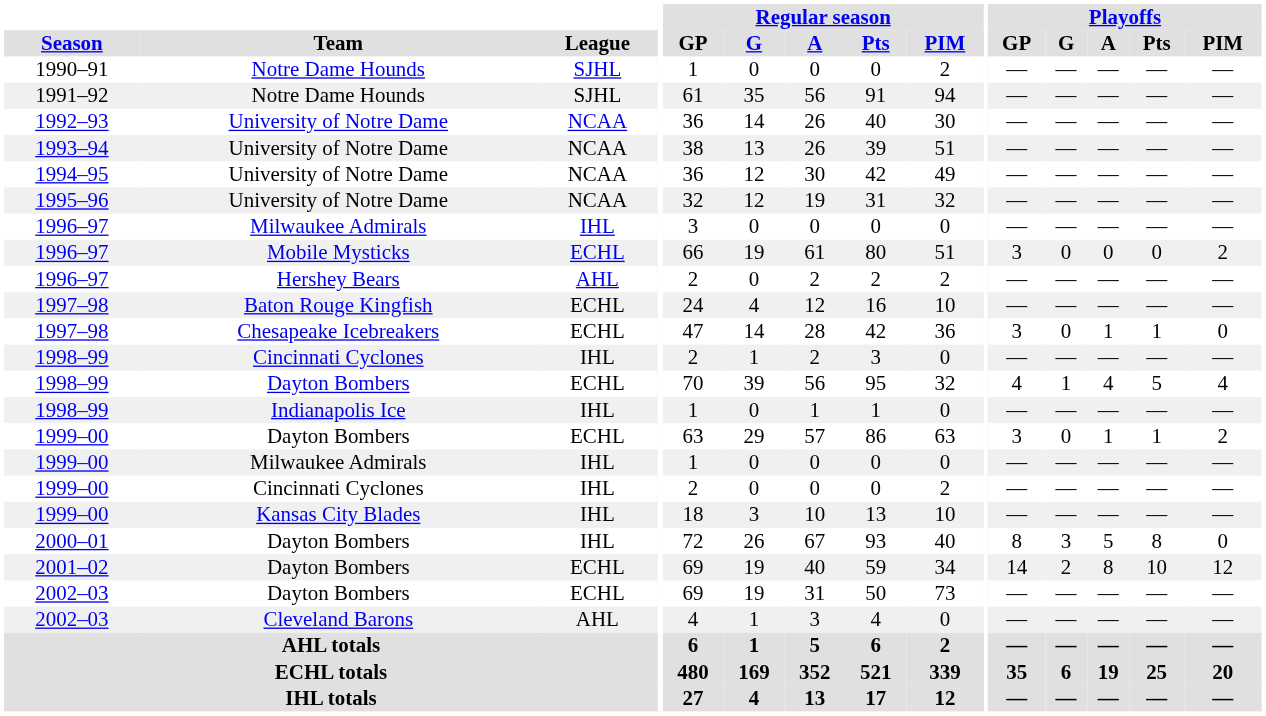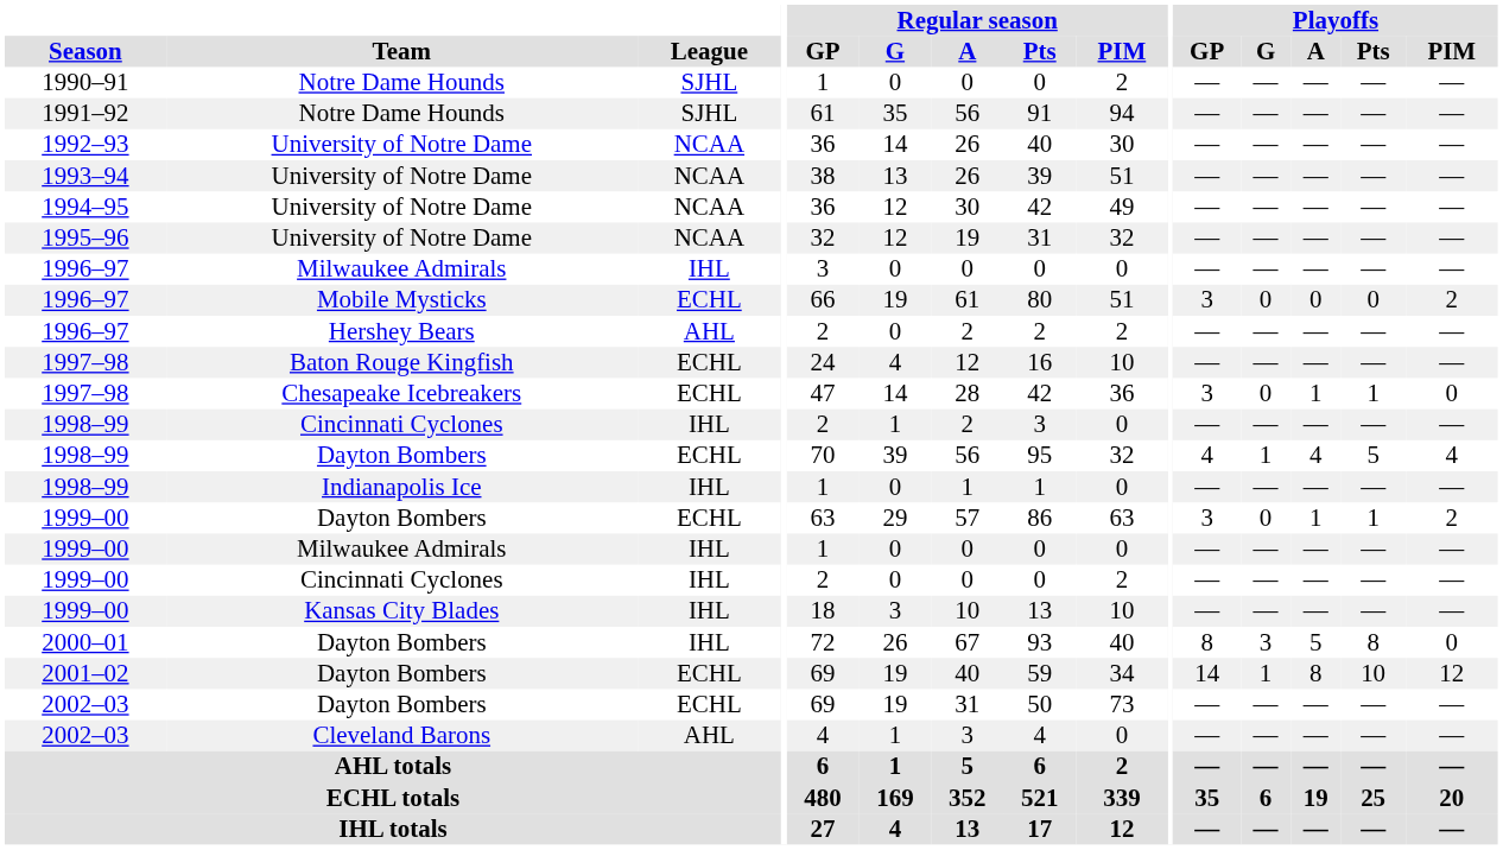 <table border="0" cellpadding="1" cellspacing="0" style="text-align:center; width:60em">
 <tr bgcolor="#e0e0e0">
 <th colspan="3" bgcolor="#ffffff"></th>
 <th rowspan="99" bgcolor="#ffffff"></th>
 <th colspan="5"><a href='#'>Regular season</a></th>
 <th rowspan="99" bgcolor="#ffffff"></th>
 <th colspan="5"><a href='#'>Playoffs</a></th>
 </tr>
 <tr bgcolor="#e0e0e0">
 <th><a href='#'>Season</a></th>
 <th>Team</th>
 <th>League</th>
 <th>GP</th>
 <th><a href='#'>G</a></th>
 <th><a href='#'>A</a></th>
 <th><a href='#'>Pts</a></th>
 <th><a href='#'>PIM</a></th>
 <th>GP</th>
 <th>G</th>
 <th>A</th>
 <th>Pts</th>
 <th>PIM</th>
 </tr>
 <tr>
 <td>1990–91</td>
 <td><a href='#'>Notre Dame Hounds</a></td>
 <td><a href='#'>SJHL</a></td>
 <td>1</td>
 <td>0</td>
 <td>0</td>
 <td>0</td>
 <td>2</td>
 <td>—</td>
 <td>—</td>
 <td>—</td>
 <td>—</td>
 <td>—</td>
 </tr>
 <tr bgcolor="#f0f0f0">
 <td>1991–92</td>
 <td>Notre Dame Hounds</td>
 <td>SJHL</td>
 <td>61</td>
 <td>35</td>
 <td>56</td>
 <td>91</td>
 <td>94</td>
 <td>—</td>
 <td>—</td>
 <td>—</td>
 <td>—</td>
 <td>—</td>
 </tr>
 <tr>
 <td><a href='#'>1992–93</a></td>
 <td><a href='#'>University of Notre Dame</a></td>
 <td><a href='#'>NCAA</a></td>
 <td>36</td>
 <td>14</td>
 <td>26</td>
 <td>40</td>
 <td>30</td>
 <td>—</td>
 <td>—</td>
 <td>—</td>
 <td>—</td>
 <td>—</td>
 </tr>
 <tr bgcolor="#f0f0f0">
 <td><a href='#'>1993–94</a></td>
 <td>University of Notre Dame</td>
 <td>NCAA</td>
 <td>38</td>
 <td>13</td>
 <td>26</td>
 <td>39</td>
 <td>51</td>
 <td>—</td>
 <td>—</td>
 <td>—</td>
 <td>—</td>
 <td>—</td>
 </tr>
 <tr>
 <td><a href='#'>1994–95</a></td>
 <td>University of Notre Dame</td>
 <td>NCAA</td>
 <td>36</td>
 <td>12</td>
 <td>30</td>
 <td>42</td>
 <td>49</td>
 <td>—</td>
 <td>—</td>
 <td>—</td>
 <td>—</td>
 <td>—</td>
 </tr>
 <tr bgcolor="#f0f0f0">
 <td><a href='#'>1995–96</a></td>
 <td>University of Notre Dame</td>
 <td>NCAA</td>
 <td>32</td>
 <td>12</td>
 <td>19</td>
 <td>31</td>
 <td>32</td>
 <td>—</td>
 <td>—</td>
 <td>—</td>
 <td>—</td>
 <td>—</td>
 </tr>
 <tr>
 <td><a href='#'>1996–97</a></td>
 <td><a href='#'>Milwaukee Admirals</a></td>
 <td><a href='#'>IHL</a></td>
 <td>3</td>
 <td>0</td>
 <td>0</td>
 <td>0</td>
 <td>0</td>
 <td>—</td>
 <td>—</td>
 <td>—</td>
 <td>—</td>
 <td>—</td>
 </tr>
 <tr bgcolor="#f0f0f0">
 <td><a href='#'>1996–97</a></td>
 <td><a href='#'>Mobile Mysticks</a></td>
 <td><a href='#'>ECHL</a></td>
 <td>66</td>
 <td>19</td>
 <td>61</td>
 <td>80</td>
 <td>51</td>
 <td>3</td>
 <td>0</td>
 <td>0</td>
 <td>0</td>
 <td>2</td>
 </tr>
 <tr>
 <td><a href='#'>1996–97</a></td>
 <td><a href='#'>Hershey Bears</a></td>
 <td><a href='#'>AHL</a></td>
 <td>2</td>
 <td>0</td>
 <td>2</td>
 <td>2</td>
 <td>2</td>
 <td>—</td>
 <td>—</td>
 <td>—</td>
 <td>—</td>
 <td>—</td>
 </tr>
 <tr bgcolor="#f0f0f0">
 <td><a href='#'>1997–98</a></td>
 <td><a href='#'>Baton Rouge Kingfish</a></td>
 <td>ECHL</td>
 <td>24</td>
 <td>4</td>
 <td>12</td>
 <td>16</td>
 <td>10</td>
 <td>—</td>
 <td>—</td>
 <td>—</td>
 <td>—</td>
 <td>—</td>
 </tr>
 <tr>
 <td><a href='#'>1997–98</a></td>
 <td><a href='#'>Chesapeake Icebreakers</a></td>
 <td>ECHL</td>
 <td>47</td>
 <td>14</td>
 <td>28</td>
 <td>42</td>
 <td>36</td>
 <td>3</td>
 <td>0</td>
 <td>1</td>
 <td>1</td>
 <td>0</td>
 </tr>
 <tr bgcolor="#f0f0f0">
 <td><a href='#'>1998–99</a></td>
 <td><a href='#'>Cincinnati Cyclones</a></td>
 <td>IHL</td>
 <td>2</td>
 <td>1</td>
 <td>2</td>
 <td>3</td>
 <td>0</td>
 <td>—</td>
 <td>—</td>
 <td>—</td>
 <td>—</td>
 <td>—</td>
 </tr>
 <tr>
 <td><a href='#'>1998–99</a></td>
 <td><a href='#'>Dayton Bombers</a></td>
 <td>ECHL</td>
 <td>70</td>
 <td>39</td>
 <td>56</td>
 <td>95</td>
 <td>32</td>
 <td>4</td>
 <td>1</td>
 <td>4</td>
 <td>5</td>
 <td>4</td>
 </tr>
 <tr bgcolor="#f0f0f0">
 <td><a href='#'>1998–99</a></td>
 <td><a href='#'>Indianapolis Ice</a></td>
 <td>IHL</td>
 <td>1</td>
 <td>0</td>
 <td>1</td>
 <td>1</td>
 <td>0</td>
 <td>—</td>
 <td>—</td>
 <td>—</td>
 <td>—</td>
 <td>—</td>
 </tr>
 <tr>
 <td><a href='#'>1999–00</a></td>
 <td>Dayton Bombers</td>
 <td>ECHL</td>
 <td>63</td>
 <td>29</td>
 <td>57</td>
 <td>86</td>
 <td>63</td>
 <td>3</td>
 <td>0</td>
 <td>1</td>
 <td>1</td>
 <td>2</td>
 </tr>
 <tr bgcolor="#f0f0f0">
 <td><a href='#'>1999–00</a></td>
 <td>Milwaukee Admirals</td>
 <td>IHL</td>
 <td>1</td>
 <td>0</td>
 <td>0</td>
 <td>0</td>
 <td>0</td>
 <td>—</td>
 <td>—</td>
 <td>—</td>
 <td>—</td>
 <td>—</td>
 </tr>
 <tr>
 <td><a href='#'>1999–00</a></td>
 <td>Cincinnati Cyclones</td>
 <td>IHL</td>
 <td>2</td>
 <td>0</td>
 <td>0</td>
 <td>0</td>
 <td>2</td>
 <td>—</td>
 <td>—</td>
 <td>—</td>
 <td>—</td>
 <td>—</td>
 </tr>
 <tr bgcolor="#f0f0f0">
 <td><a href='#'>1999–00</a></td>
 <td><a href='#'>Kansas City Blades</a></td>
 <td>IHL</td>
 <td>18</td>
 <td>3</td>
 <td>10</td>
 <td>13</td>
 <td>10</td>
 <td>—</td>
 <td>—</td>
 <td>—</td>
 <td>—</td>
 <td>—</td>
 </tr>
 <tr>
 <td><a href='#'>2000–01</a></td>
 <td>Dayton Bombers</td>
 <td>IHL</td>
 <td>72</td>
 <td>26</td>
 <td>67</td>
 <td>93</td>
 <td>40</td>
 <td>8</td>
 <td>3</td>
 <td>5</td>
 <td>8</td>
 <td>0</td>
 </tr>
 <tr bgcolor="#f0f0f0">
 <td><a href='#'>2001–02</a></td>
 <td>Dayton Bombers</td>
 <td>ECHL</td>
 <td>69</td>
 <td>19</td>
 <td>40</td>
 <td>59</td>
 <td>34</td>
 <td>14</td>
-<td>2</td>
+<td>1</td>
 <td>8</td>
 <td>10</td>
 <td>12</td>
 </tr>
 <tr>
 <td><a href='#'>2002–03</a></td>
 <td>Dayton Bombers</td>
 <td>ECHL</td>
 <td>69</td>
 <td>19</td>
 <td>31</td>
 <td>50</td>
 <td>73</td>
 <td>—</td>
 <td>—</td>
 <td>—</td>
 <td>—</td>
 <td>—</td>
 </tr>
 <tr bgcolor="#f0f0f0">
 <td><a href='#'>2002–03</a></td>
 <td><a href='#'>Cleveland Barons</a></td>
 <td>AHL</td>
 <td>4</td>
 <td>1</td>
 <td>3</td>
 <td>4</td>
 <td>0</td>
 <td>—</td>
 <td>—</td>
 <td>—</td>
 <td>—</td>
 <td>—</td>
 </tr>
 <tr>
 </tr>
 <tr ALIGN="center" bgcolor="#e0e0e0">
 <th colspan="3">AHL totals</th>
 <th ALIGN="center">6</th>
 <th ALIGN="center">1</th>
 <th ALIGN="center">5</th>
 <th ALIGN="center">6</th>
 <th ALIGN="center">2</th>
 <th ALIGN="center">—</th>
 <th ALIGN="center">—</th>
 <th ALIGN="center">—</th>
 <th ALIGN="center">—</th>
 <th ALIGN="center">—</th>
 </tr>
 <tr>
 </tr>
 <tr ALIGN="center" bgcolor="#e0e0e0">
 <th colspan="3">ECHL totals</th>
 <th ALIGN="center">480</th>
 <th ALIGN="center">169</th>
 <th ALIGN="center">352</th>
 <th ALIGN="center">521</th>
 <th ALIGN="center">339</th>
 <th ALIGN="center">35</th>
 <th ALIGN="center">6</th>
 <th ALIGN="center">19</th>
 <th ALIGN="center">25</th>
 <th ALIGN="center">20</th>
 </tr>
 <tr>
 </tr>
 <tr ALIGN="center" bgcolor="#e0e0e0">
 <th colspan="3">IHL totals</th>
 <th ALIGN="center">27</th>
 <th ALIGN="center">4</th>
 <th ALIGN="center">13</th>
 <th ALIGN="center">17</th>
 <th ALIGN="center">12</th>
 <th ALIGN="center">—</th>
 <th ALIGN="center">—</th>
 <th ALIGN="center">—</th>
 <th ALIGN="center">—</th>
 <th ALIGN="center">—</th>
 </tr>
 </table>
